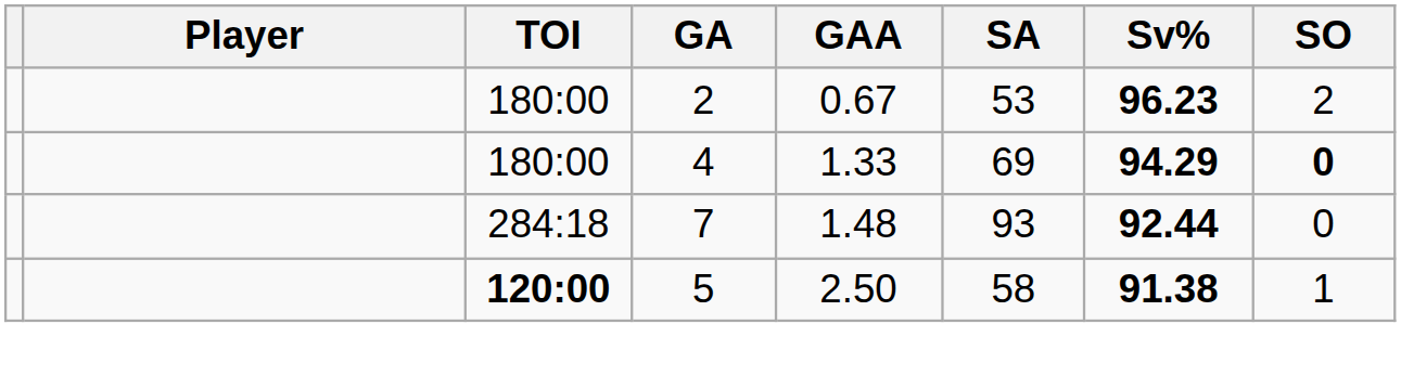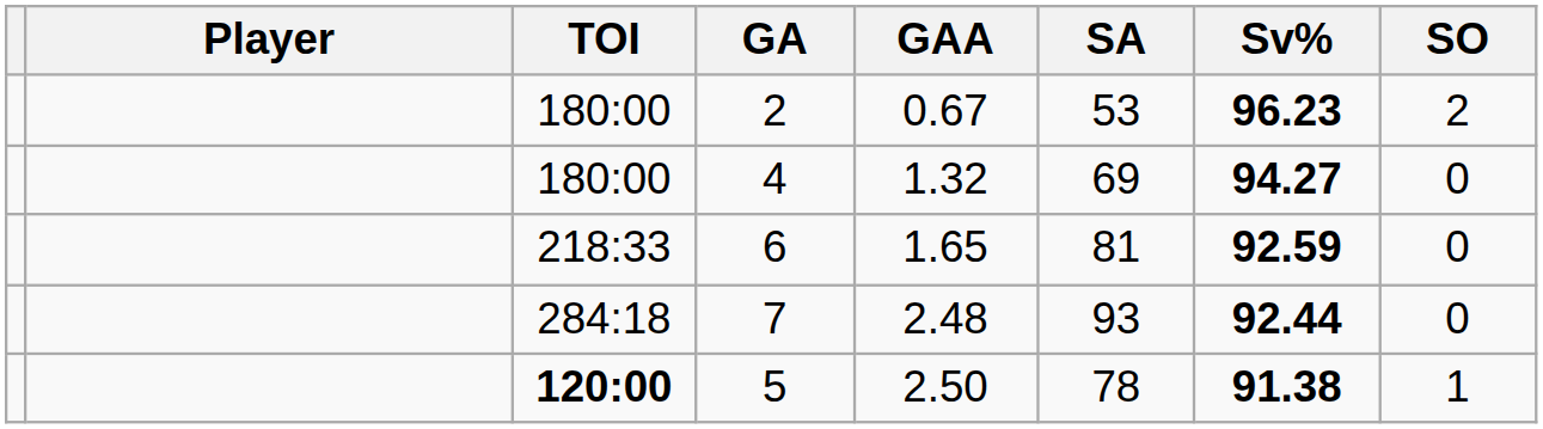 <table class="wikitable sortable" style="text-align:center;">
 <tr>
 <th></th>
 <th style="width:170px;">Player</th>
 <th style="width:60px;">TOI</th>
 <th style="width:50px;">GA</th>
 <th style="width:60px;">GAA</th>
 <th style="width:50px;">SA</th>
 <th style="width:60px;">Sv%</th>
 <th style="width:50px;">SO</th>
 </tr>
 <tr>
 <td></td>
 <td style="text-align:left;"></td>
 <td>180:00</td>
 <td>2</td>
 <td>0.67</td>
 <td>53</td>
 <td><strong>96.23</strong></td>
 <td>2</td>
 </tr>
 <tr>
 <td></td>
 <td style="text-align:left;"></td>
 <td>180:00</td>
 <td>4</td>
-<td>1.33</td>
+<td>1.32</td>
 <td>69</td>
-<td><strong>94.29</strong></td>
-<td><strong>0</strong></td>
+<td><strong>94.27</strong></td>
+<td>0</td>
+</tr>
+<tr>
+<td></td>
+<td style="text-align:left;"></td>
+<td>218:33</td>
+<td>6</td>
+<td>1.65</td>
+<td>81</td>
+<td><strong>92.59</strong></td>
+<td>0</td>
 </tr>
 <tr>
 <td></td>
 <td style="text-align:left;"></td>
 <td>284:18</td>
 <td>7</td>
-<td>1.48</td>
+<td>2.48</td>
 <td>93</td>
 <td><strong>92.44</strong></td>
 <td>0</td>
 </tr>
 <tr>
 <td></td>
 <td style="text-align:left;"></td>
 <td><strong>120:00</strong></td>
 <td>5</td>
 <td>2.50</td>
-<td>58</td>
+<td>78</td>
 <td><strong>91.38</strong></td>
 <td>1</td>
 </tr>
 </table>
